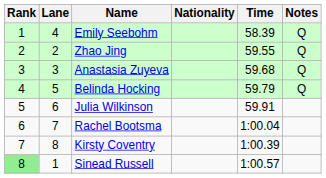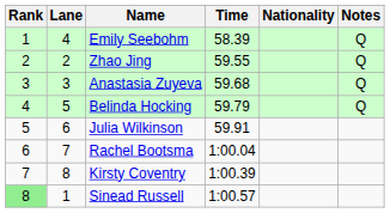 <table class="wikitable sortable" style="text-align:center">
 <tr>
 <th>Rank</th>
 <th>Lane</th>
 <th>Name</th>
+<th>Time</th>
 <th>Nationality</th>
-<th>Time</th>
 <th>Notes</th>
 </tr>
 <tr bgcolor=ccffcc>
 <td>1</td>
 <td>4</td>
 <td align=left><a href='#'>Emily Seebohm</a></td>
+<td>58.39</td>
 <td align=left></td>
-<td>58.39</td>
 <td>Q</td>
 </tr>
 <tr bgcolor=ccffcc>
 <td>2</td>
 <td>2</td>
 <td align=left><a href='#'>Zhao Jing</a></td>
+<td>59.55</td>
 <td align=left></td>
-<td>59.55</td>
 <td>Q</td>
 </tr>
 <tr bgcolor=ccffcc>
 <td>3</td>
 <td>3</td>
 <td align=left><a href='#'>Anastasia Zuyeva</a></td>
+<td>59.68</td>
 <td align=left></td>
-<td>59.68</td>
 <td>Q</td>
 </tr>
 <tr bgcolor=ccffcc>
 <td>4</td>
 <td>5</td>
 <td align=left><a href='#'>Belinda Hocking</a></td>
+<td>59.79</td>
 <td align=left></td>
-<td>59.79</td>
 <td>Q</td>
 </tr>
 <tr>
 <td>5</td>
 <td>6</td>
 <td align=left><a href='#'>Julia Wilkinson</a></td>
+<td>59.91</td>
 <td align=left></td>
-<td>59.91</td>
 <td></td>
 </tr>
 <tr>
 <td>6</td>
 <td>7</td>
 <td align=left><a href='#'>Rachel Bootsma</a></td>
+<td>1:00.04</td>
 <td align=left></td>
-<td>1:00.04</td>
 <td></td>
 </tr>
 <tr>
 <td>7</td>
 <td>8</td>
 <td align=left><a href='#'>Kirsty Coventry</a></td>
+<td>1:00.39</td>
 <td align=left></td>
-<td>1:00.39</td>
 <td></td>
 </tr>
 <tr>
 <td style="background: lightgreen;">8</td>
 <td>1</td>
 <td align=left><a href='#'>Sinead Russell</a></td>
+<td>1:00.57</td>
 <td align=left></td>
-<td>1:00.57</td>
 <td></td>
 </tr>
 </table>
